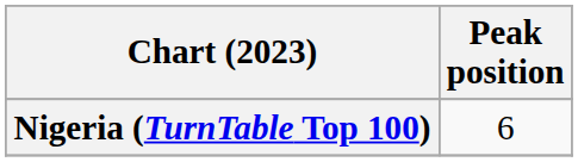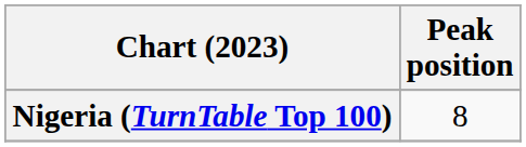 <table class="wikitable sortable plainrowheaders" style="text-align:center">
 <tr>
 <th scope="col">Chart (2023)</th>
 <th scope="col">Peak<br>position</th>
 </tr>
 <tr>
 </tr>
 <tr>
 </tr>
 <tr>
 <th scope="row">Nigeria (<a href='#'><em>TurnTable</em> Top 100</a>)</th>
-<td>6</td>
+<td>8</td>
 </tr>
 <tr>
 </tr>
 <tr>
 </tr>
 <tr>
 </tr>
 <tr>
 </tr>
 </table>
